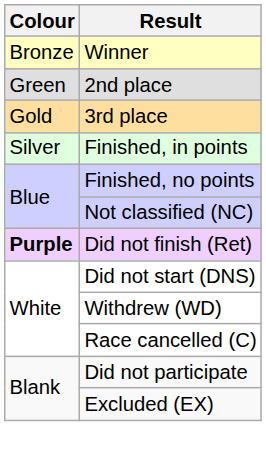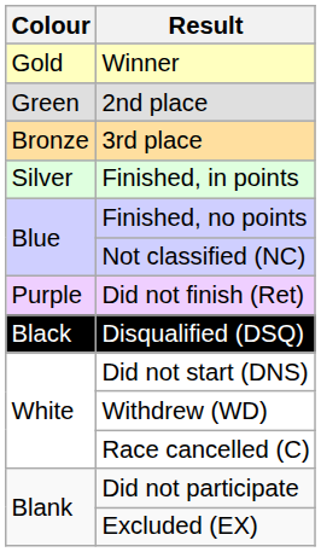 <table style="margin-right:0; font-size:85%" class="wikitable">
 <tr>
 <th>Colour</th>
 <th>Result</th>
 </tr>
 <tr style="background:#ffffbf;">
-<td>Bronze</td>
+<td>Gold</td>
 <td>Winner</td>
 </tr>
 <tr style="background:#dfdfdf;">
 <td>Green</td>
 <td>2nd place</td>
 </tr>
 <tr style="background:#ffdf9f;">
-<td>Gold</td>
+<td>Bronze</td>
 <td>3rd place</td>
 </tr>
 <tr style="background:#dfffdf;">
 <td>Silver</td>
 <td>Finished, in points</td>
 </tr>
 <tr style="background:#cfcfff;">
 <td rowspan=2>Blue</td>
 <td>Finished, no points</td>
 </tr>
 <tr style="background:#cfcfff;">
 <td>Not classified (NC)</td>
 </tr>
 <tr style="background:#efcfff;">
-<td><strong>Purple</strong></td>
+<td>Purple</td>
 <td>Did not finish (Ret)</td>
+</tr>
+<tr style="background:#000000; color:white;">
+<td>Black</td>
+<td>Disqualified (DSQ)</td>
 </tr>
 <tr style="background:#ffffff;">
 <td rowspan=3>White</td>
 <td>Did not start (DNS)</td>
 </tr>
 <tr style="background:#ffffff;">
 <td>Withdrew (WD)</td>
 </tr>
 <tr style="background:#ffffff;">
 <td>Race cancelled (C)</td>
 </tr>
 <tr>
 <td rowspan="2">Blank</td>
 <td>Did not participate</td>
 </tr>
 <tr>
 <td>Excluded (EX)</td>
 </tr>
 </table>
